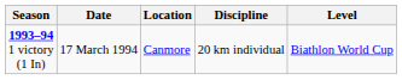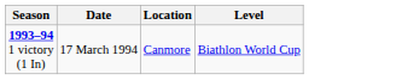 <table class="wikitable">
 <tr>
 <th>Season</th>
 <th>Date</th>
 <th>Location</th>
-<th>Discipline</th>
 <th>Level</th>
 </tr>
 <tr>
 <td rowspan="1" style="text-align:center;"><strong><a href='#'>1993–94</a></strong> <br> 1 victory <br> (1 In)</td>
 <td>17 March 1994</td>
 <td> <a href='#'>Canmore</a></td>
-<td>20 km individual</td>
 <td><a href='#'>Biathlon World Cup</a></td>
 </tr>
 </table>
